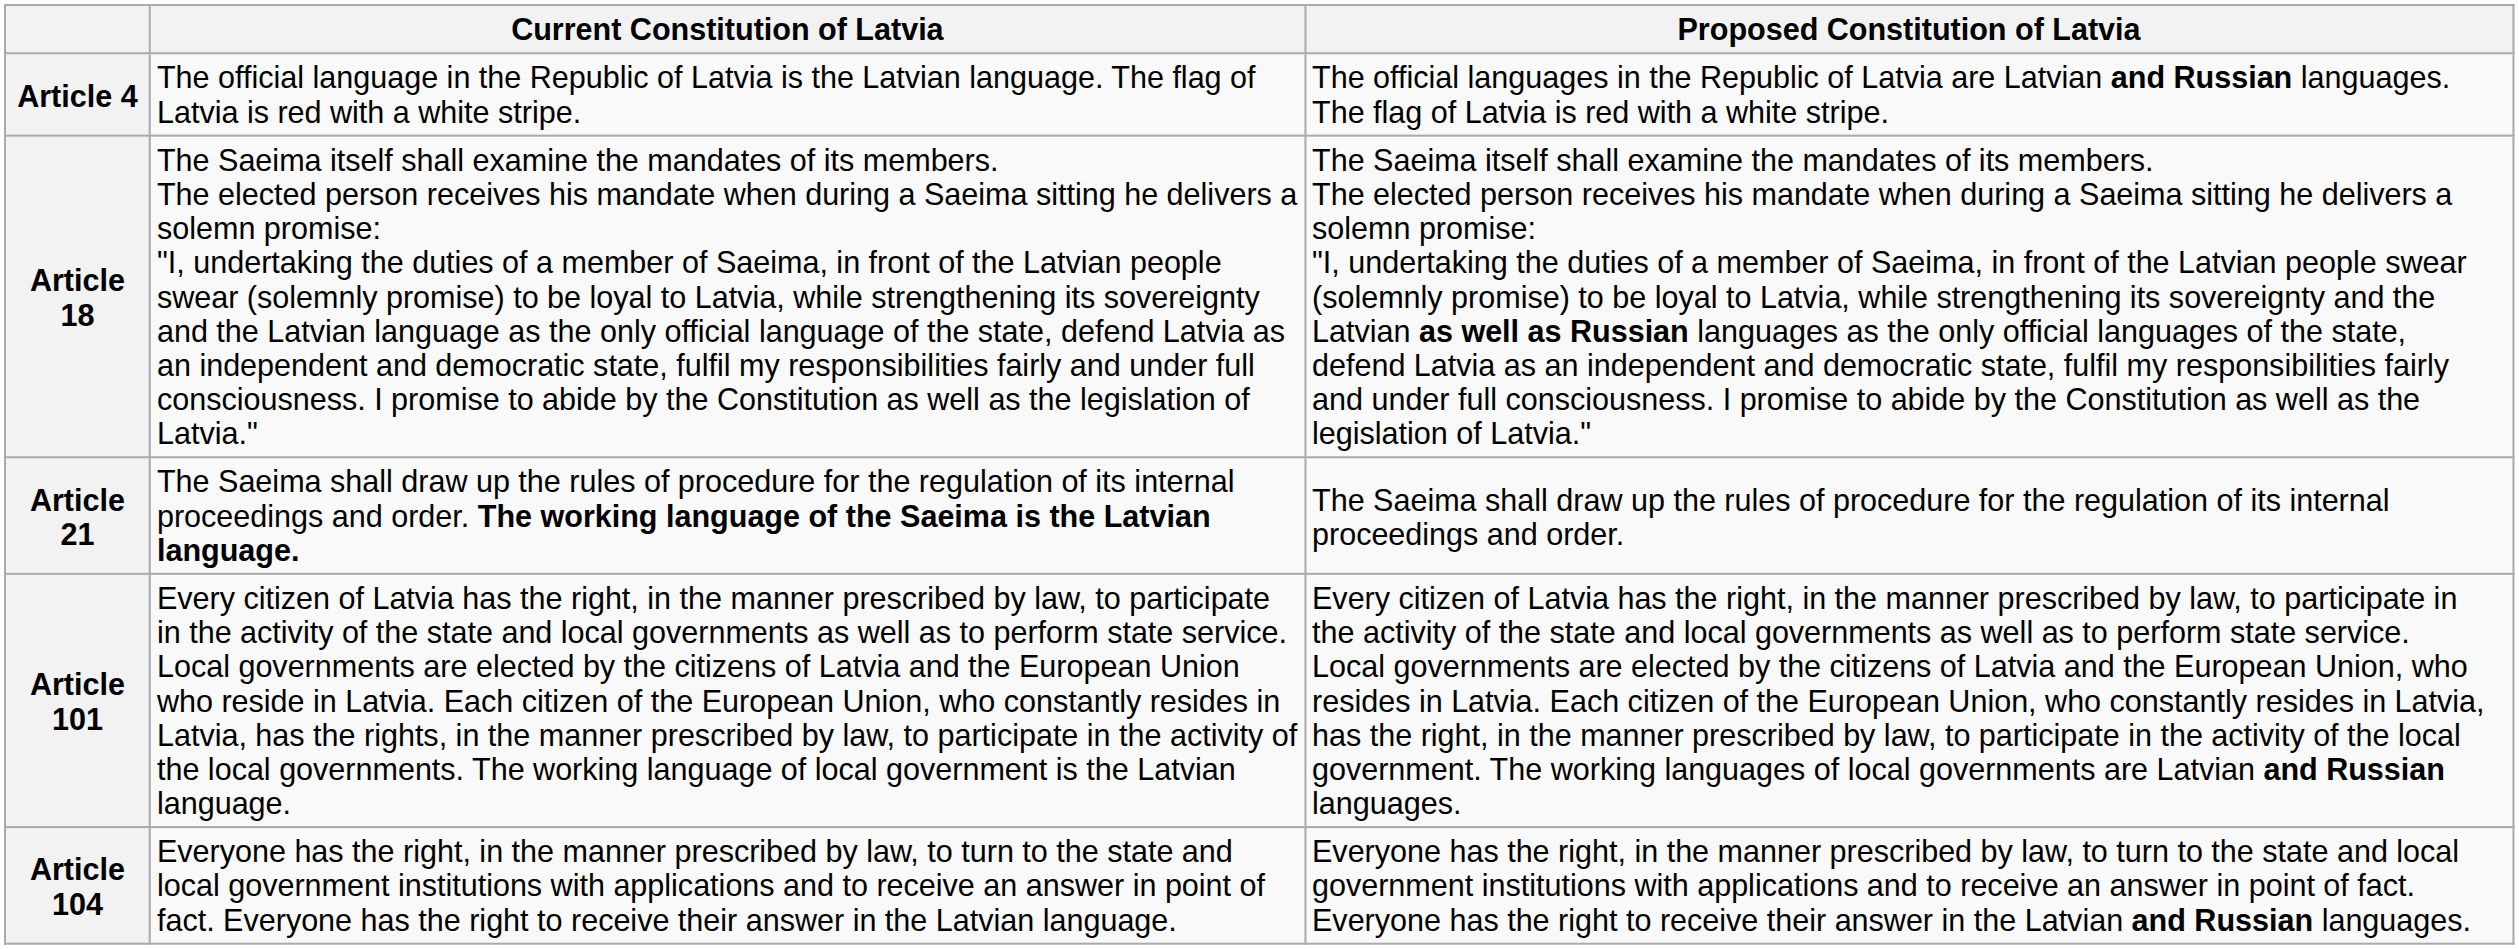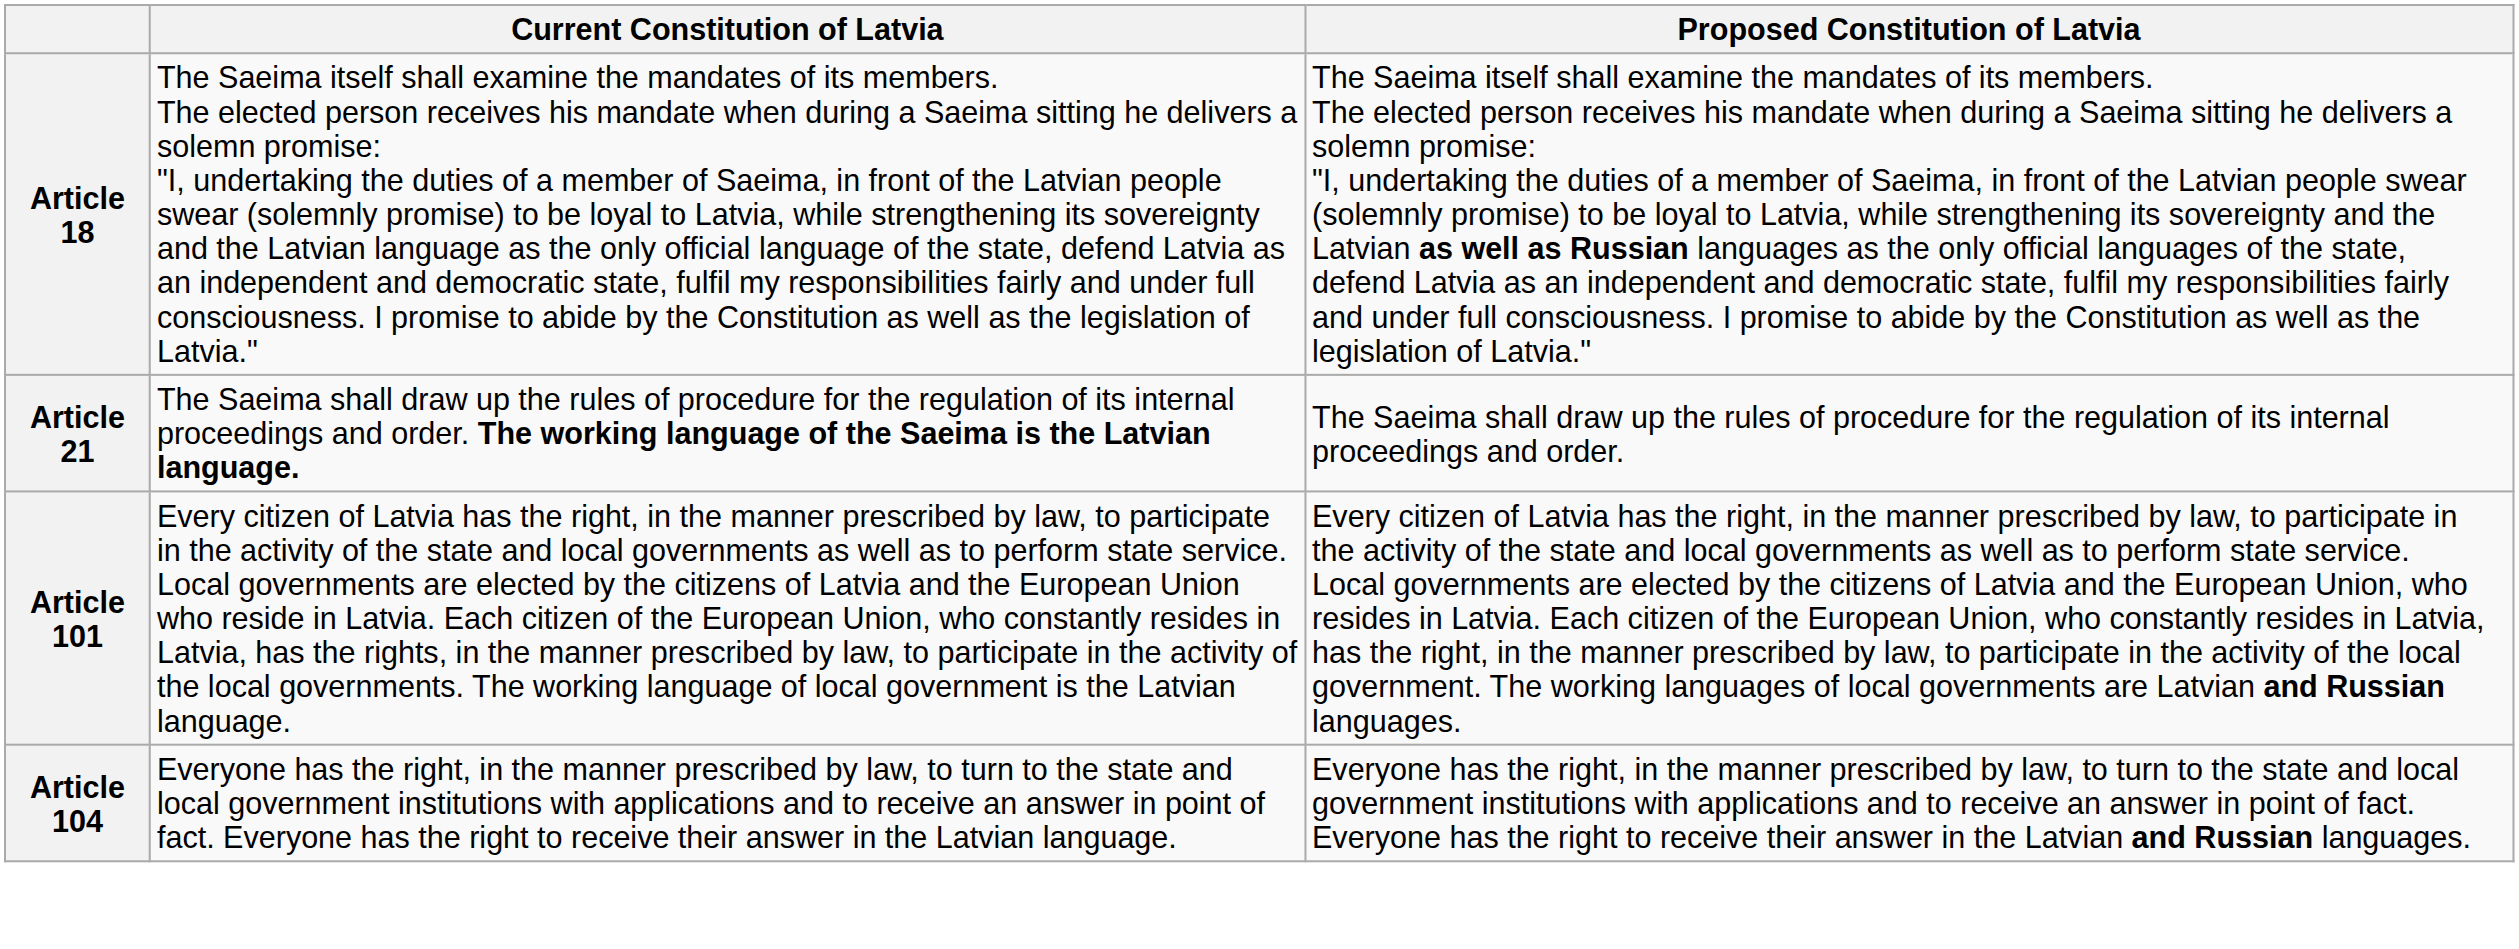 <table class="wikitable" style="font-size:95%;">
 <tr>
 <th width=65></th>
 <th>Current Constitution of Latvia</th>
 <th>Proposed Constitution of Latvia</th>
-</tr>
-<tr>
-<th>Article 4</th>
-<td>The official language in the Republic of Latvia is the Latvian language. The flag of Latvia is red with a white stripe.</td>
-<td>The official languages in the Republic of Latvia are Latvian <span><strong>and Russian</strong></span> languages. The flag of Latvia is red with a white stripe.</td>
 </tr>
 <tr>
 <th>Article 18</th>
 <td>The Saeima itself shall examine the mandates of its members.<br>The elected person receives his mandate when during a Saeima sitting he delivers a solemn promise:<br>"I, undertaking the duties of a member of Saeima, in front of the Latvian people swear (solemnly promise) to be loyal to Latvia, while strengthening its sovereignty and the Latvian language as the only official language of the state, defend Latvia as an independent and democratic state, fulfil my responsibilities fairly and under full consciousness. I promise to abide by the Constitution as well as the legislation of Latvia."</td>
 <td>The Saeima itself shall examine the mandates of its members.<br>The elected person receives his mandate when during a Saeima sitting he delivers a solemn promise:<br>"I, undertaking the duties of a member of Saeima, in front of the Latvian people swear (solemnly promise) to be loyal to Latvia, while strengthening its sovereignty and the Latvian <span><strong>as well as Russian</strong></span> languages as the only official language<span>s</span> of the state, defend Latvia as an independent and democratic state, fulfil my responsibilities fairly and under full consciousness. I promise to abide by the Constitution as well as the legislation of Latvia."</td>
 </tr>
 <tr>
 <th>Article 21</th>
 <td>The Saeima shall draw up the rules of procedure for the regulation of its internal proceedings and order. <span><strong>The working language of the Saeima is the Latvian language.</strong></span></td>
 <td>The Saeima shall draw up the rules of procedure for the regulation of its internal proceedings and order.</td>
 </tr>
 <tr>
 <th>Article 101</th>
 <td>Every citizen of Latvia has the right, in the manner prescribed by law, to participate in the activity of the state and local governments as well as to perform state service.<br>Local governments are elected by the citizens of Latvia and the European Union who reside in Latvia. Each citizen of the European Union, who constantly resides in Latvia, has the rights, in the manner prescribed by law, to participate in the activity of the local governments. The working language of local government is the Latvian language.</td>
 <td>Every citizen of Latvia has the right, in the manner prescribed by law, to participate in the activity of the state and local governments as well as to perform state service.<br>Local governments are elected by the citizens of Latvia and the European Union, who resides in Latvia. Each citizen of the European Union, who constantly resides in Latvia, has the right, in the manner prescribed by law, to participate in the activity of the local government. The working languages of local governments are Latvian <span><strong>and Russian</strong></span> languages.</td>
 </tr>
 <tr>
 <th>Article 104</th>
 <td>Everyone has the right, in the manner prescribed by law, to turn to the state and local government institutions with applications and to receive an answer in point of fact. Everyone has the right to receive their answer in the Latvian language.</td>
 <td>Everyone has the right, in the manner prescribed by law, to turn to the state and local government institutions with applications and to receive an answer in point of fact. Everyone has the right to receive their answer in the Latvian <span><strong>and Russian</strong></span> languages.</td>
 </tr>
 </table>
